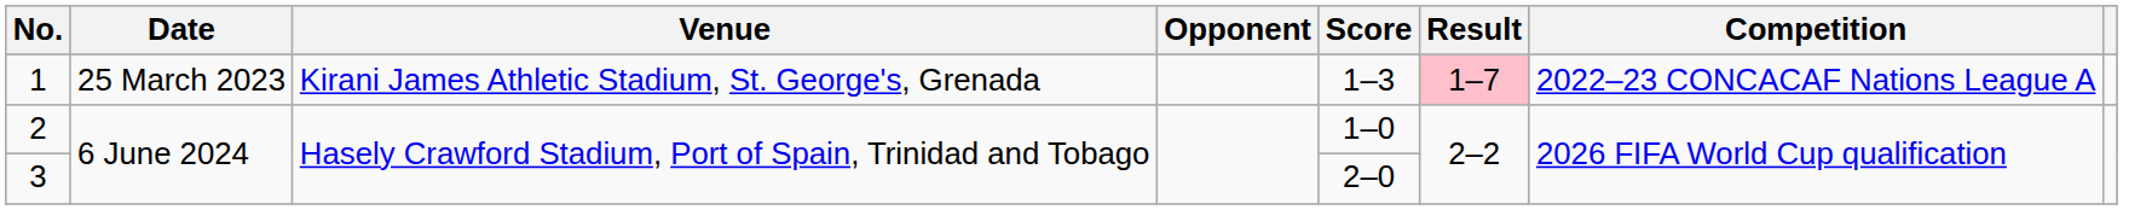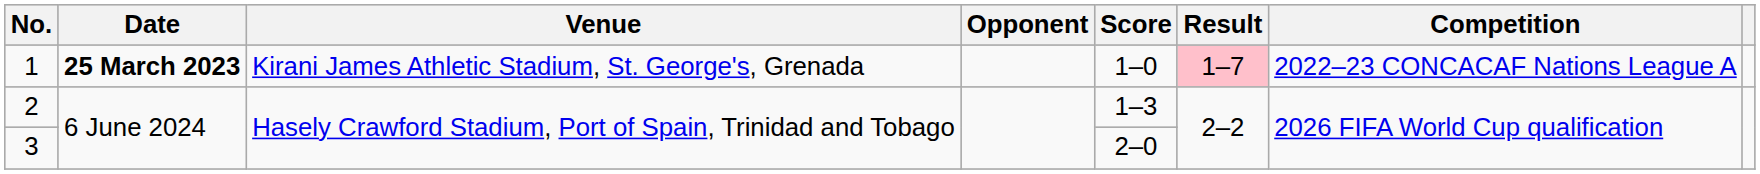 <table class="wikitable sortable">
 <tr>
 <th scope="col">No.</th>
 <th scope="col">Date</th>
 <th scope="col">Venue</th>
 <th scope="col">Opponent</th>
 <th scope="col">Score</th>
 <th scope="col">Result</th>
 <th scope="col">Competition</th>
 <th scope="col" class="unsortable"></th>
 </tr>
 <tr>
 <td style="text-align:center">1</td>
-<td>25 March 2023</td>
+<td><strong>25 March 2023</strong></td>
 <td><a href='#'>Kirani James Athletic Stadium</a>, <a href='#'>St. George's</a>, Grenada</td>
 <td></td>
-<td style="text-align:center">1–3</td>
+<td style="text-align:center">1–0</td>
 <td style="background: pink; text-align:center">1–7</td>
 <td><a href='#'>2022–23 CONCACAF Nations League A</a></td>
 <td></td>
 </tr>
 <tr>
 <td style="text-align:center">2</td>
 <td rowspan="2">6 June 2024</td>
 <td rowspan="2"><a href='#'>Hasely Crawford Stadium</a>, <a href='#'>Port of Spain</a>, Trinidad and Tobago</td>
 <td rowspan="2"></td>
-<td style="text-align:center">1–0</td>
+<td style="text-align:center">1–3</td>
 <td rowspan="2" style="text-align:center">2–2</td>
 <td rowspan="2"><a href='#'>2026 FIFA World Cup qualification</a></td>
 <td rowspan="2"></td>
 </tr>
 <tr>
 <td style="text-align:center">3</td>
 <td style="text-align:center">2–0</td>
 </tr>
 </table>
